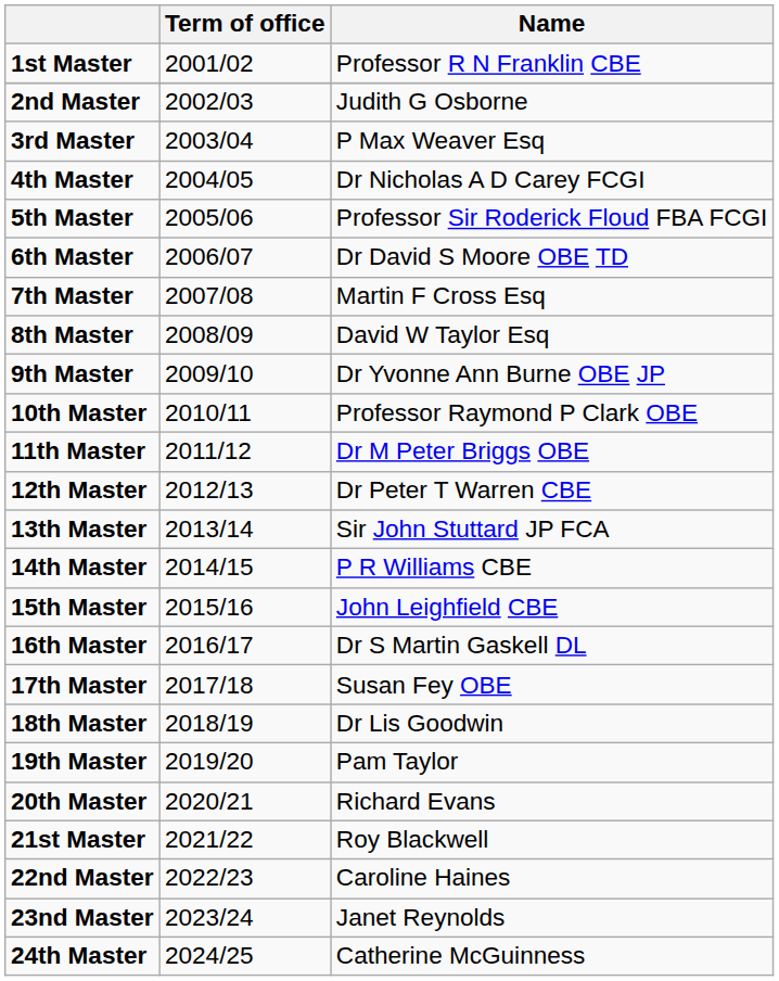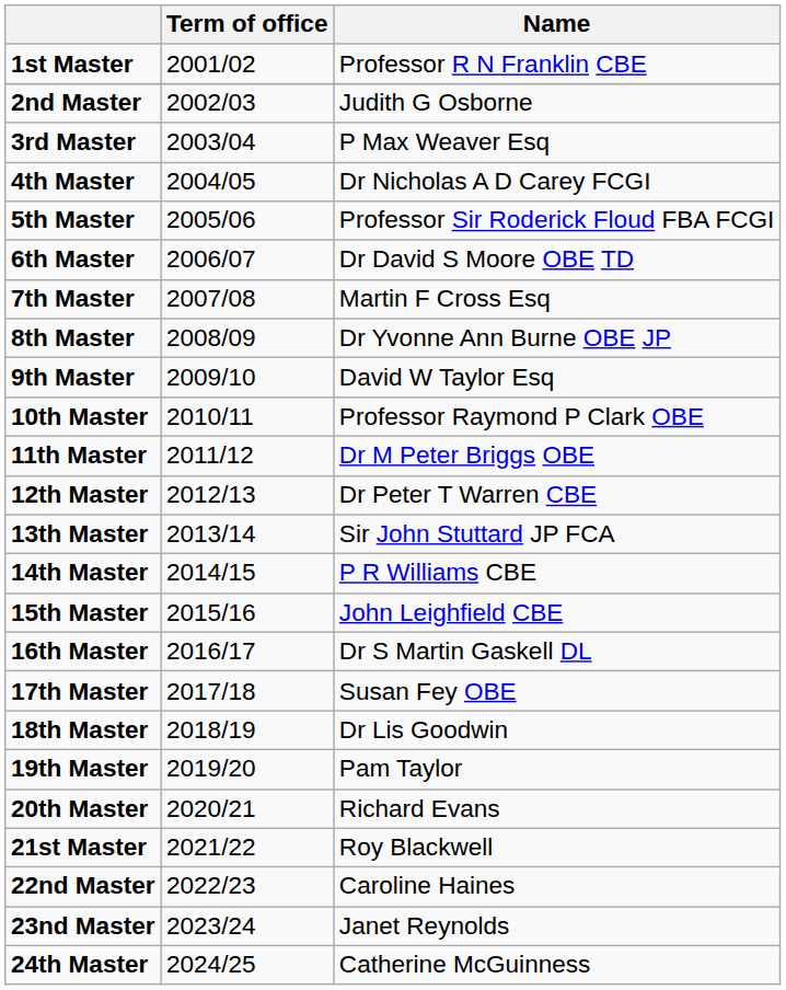 <table class="wikitable">
 <tr>
 <th></th>
 <th>Term of office</th>
 <th>Name</th>
 </tr>
 <tr>
 <td><strong>1st Master</strong></td>
 <td>2001/02</td>
 <td>Professor <a href='#'>R N Franklin</a> <a href='#'>CBE</a></td>
 </tr>
 <tr>
 </tr>
 <tr>
 <td><strong>2nd Master</strong></td>
 <td>2002/03</td>
 <td>Judith G Osborne</td>
 </tr>
 <tr>
 <td><strong>3rd Master</strong></td>
 <td>2003/04</td>
 <td>P Max Weaver Esq</td>
 </tr>
 <tr>
 <td><strong>4th Master</strong></td>
 <td>2004/05</td>
 <td>Dr Nicholas A D Carey FCGI</td>
 </tr>
 <tr>
 <td><strong>5th Master</strong></td>
 <td>2005/06</td>
 <td>Professor <a href='#'>Sir Roderick Floud</a> FBA FCGI</td>
 </tr>
 <tr>
 <td><strong>6th Master</strong></td>
 <td>2006/07</td>
 <td>Dr David S Moore <a href='#'>OBE</a> <a href='#'>TD</a></td>
 </tr>
 <tr>
 <td><strong>7th Master</strong></td>
 <td>2007/08</td>
 <td>Martin F Cross Esq</td>
 </tr>
 <tr>
 <td><strong>8th Master</strong></td>
 <td>2008/09</td>
-<td>David W Taylor Esq</td>
+<td>Dr Yvonne Ann Burne <a href='#'>OBE</a> <a href='#'>JP</a></td>
 </tr>
 <tr>
 <td><strong>9th Master</strong></td>
 <td>2009/10</td>
-<td>Dr Yvonne Ann Burne <a href='#'>OBE</a> <a href='#'>JP</a></td>
+<td>David W Taylor Esq</td>
 </tr>
 <tr>
 <td><strong>10th Master</strong></td>
 <td>2010/11</td>
 <td>Professor Raymond P Clark <a href='#'>OBE</a></td>
 </tr>
 <tr>
 <td><strong>11th Master</strong></td>
 <td>2011/12</td>
 <td><a href='#'>Dr M Peter Briggs</a> <a href='#'>OBE</a></td>
 </tr>
 <tr>
 <td><strong>12th Master</strong></td>
 <td>2012/13</td>
 <td>Dr Peter T Warren <a href='#'>CBE</a></td>
 </tr>
 <tr>
 <td><strong>13th Master</strong></td>
 <td>2013/14</td>
 <td>Sir <a href='#'>John Stuttard</a> JP FCA</td>
 </tr>
 <tr>
 <td><strong>14th Master</strong></td>
 <td>2014/15</td>
 <td><a href='#'>P R Williams</a> CBE</td>
 </tr>
 <tr>
 <td><strong>15th Master</strong></td>
 <td>2015/16</td>
 <td><a href='#'>John Leighfield</a> <a href='#'>CBE</a></td>
 </tr>
 <tr>
 <td><strong>16th Master</strong></td>
 <td>2016/17</td>
 <td>Dr S Martin Gaskell <a href='#'>DL</a></td>
 </tr>
 <tr>
 <td><strong>17th Master</strong></td>
 <td>2017/18</td>
 <td>Susan Fey <a href='#'>OBE</a></td>
 </tr>
 <tr>
 <td><strong>18th Master</strong></td>
 <td>2018/19</td>
 <td>Dr Lis Goodwin</td>
 </tr>
 <tr>
 <td><strong>19th Master</strong></td>
 <td>2019/20</td>
 <td>Pam Taylor</td>
 </tr>
 <tr>
 <td><strong>20th Master</strong></td>
 <td>2020/21</td>
 <td>Richard Evans</td>
 </tr>
 <tr>
 <td><strong>21st Master</strong></td>
 <td>2021/22</td>
 <td>Roy Blackwell</td>
 </tr>
 <tr>
 <td><strong>22nd Master</strong></td>
 <td>2022/23</td>
 <td>Caroline Haines</td>
 </tr>
 <tr>
 <td><strong>23nd Master</strong></td>
 <td>2023/24</td>
 <td>Janet Reynolds</td>
 </tr>
 <tr>
 <td><strong>24th Master</strong></td>
 <td>2024/25</td>
 <td>Catherine McGuinness</td>
 </tr>
 </table>
